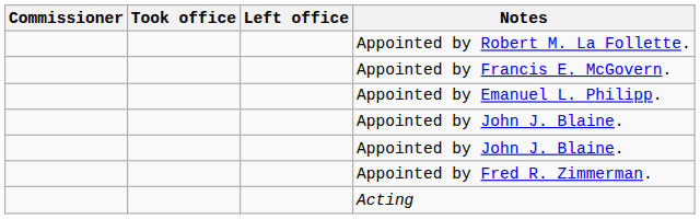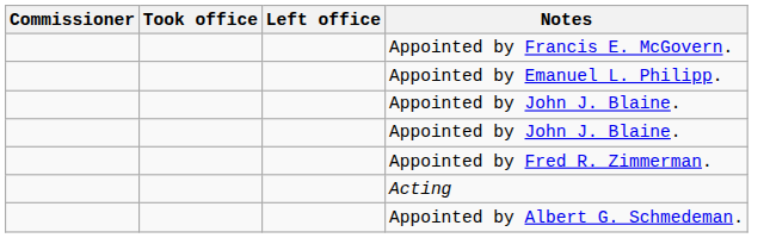 <table class="wikitable sortable" style="text-align:right;">
 <tr>
 <th>Commissioner</th>
 <th>Took office</th>
 <th>Left office</th>
 <th>Notes</th>
-</tr>
-<tr>
-<td align="left"></td>
-<td></td>
-<td></td>
-<td align="left">Appointed by <a href='#'>Robert M. La Follette</a>.</td>
 </tr>
 <tr>
 <td align="left"></td>
 <td></td>
 <td></td>
 <td align="left">Appointed by <a href='#'>Francis E. McGovern</a>.</td>
 </tr>
 <tr>
 <td align="left"></td>
 <td></td>
 <td></td>
 <td align="left">Appointed by <a href='#'>Emanuel L. Philipp</a>.</td>
 </tr>
 <tr>
 <td align="left"></td>
 <td></td>
 <td></td>
 <td align="left">Appointed by <a href='#'>John J. Blaine</a>.</td>
 </tr>
 <tr>
 <td align="left"></td>
 <td></td>
 <td></td>
 <td align="left">Appointed by <a href='#'>John J. Blaine</a>.</td>
 </tr>
 <tr>
 <td align="left"></td>
 <td></td>
 <td></td>
 <td align="left">Appointed by <a href='#'>Fred R. Zimmerman</a>.</td>
 </tr>
 <tr>
 <td align="left"></td>
 <td></td>
 <td></td>
 <td align="left"><em>Acting</em></td>
 </tr>
+<tr>
+<td align="left"></td>
+<td></td>
+<td></td>
+<td align="left">Appointed by <a href='#'>Albert G. Schmedeman</a>.</td>
+</tr>
 </table>
